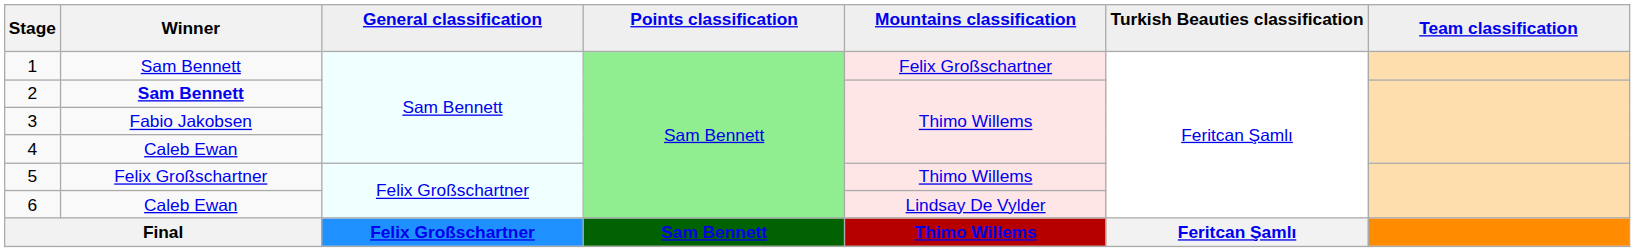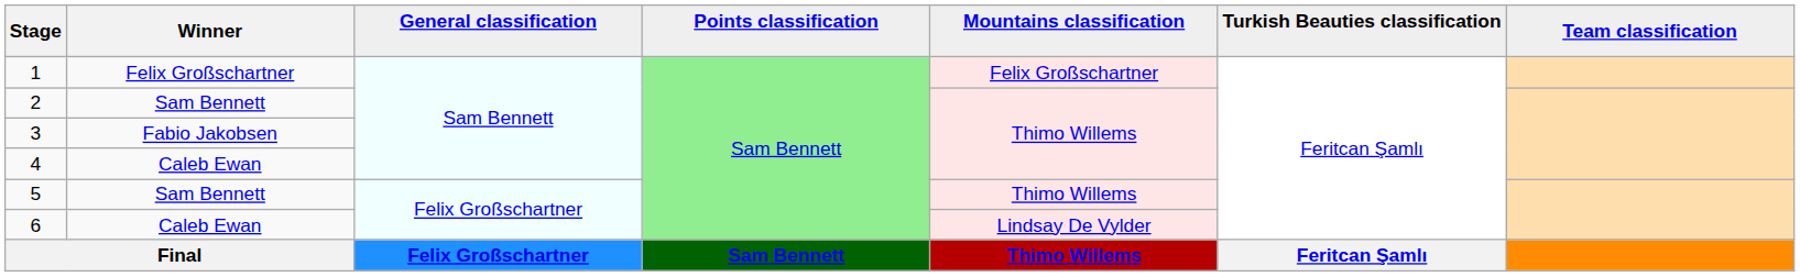 <table class="wikitable" style="text-align: center; font-size:smaller;">
 <tr>
 <th style="width:1%;">Stage</th>
 <th style="width:16.5%;">Winner</th>
 <th style="background:#efefef; width:16.5%;"><a href='#'>General classification</a><br><br></th>
 <th style="background:#efefef; width:16.5%;"><a href='#'>Points classification</a><br><br></th>
 <th style="background:#efefef; width:16.5%;"><a href='#'>Mountains classification</a><br><br></th>
 <th style="background:#efefef; width:16.5%;">Turkish Beauties classification<br><br></th>
 <th style="background:#efefef; width:16.5%;"><a href='#'>Team classification</a></th>
 </tr>
 <tr>
 <td>1</td>
-<td><a href='#'>Sam Bennett</a></td>
+<td><a href='#'>Felix Großschartner</a></td>
 <td style="background:azure;" rowspan=4><a href='#'>Sam Bennett</a></td>
 <td style="background:lightgreen;" rowspan=6><a href='#'>Sam Bennett</a></td>
 <td style="background:#FFE6E6;"><a href='#'>Felix Großschartner</a></td>
 <td style="background:white;" rowspan=6><a href='#'>Feritcan Şamlı</a></td>
 <td style="background:navajowhite;"></td>
 </tr>
 <tr>
 <td>2</td>
-<td><strong><a href='#'>Sam Bennett</a></strong></td>
+<td><a href='#'>Sam Bennett</a></td>
 <td style="background:#FFE6E6;" rowspan=3><a href='#'>Thimo Willems</a></td>
 <td style="background:navajowhite;" rowspan=3></td>
 </tr>
 <tr>
 <td>3</td>
 <td><a href='#'>Fabio Jakobsen</a></td>
 </tr>
 <tr>
 <td>4</td>
 <td><a href='#'>Caleb Ewan</a></td>
 </tr>
 <tr>
 <td>5</td>
-<td><a href='#'>Felix Großschartner</a></td>
+<td><a href='#'>Sam Bennett</a></td>
 <td style="background:azure;" rowspan=2><a href='#'>Felix Großschartner</a></td>
 <td style="background:#FFE6E6;"><a href='#'>Thimo Willems</a></td>
 <td style="background:navajowhite;" rowspan=2></td>
 </tr>
 <tr>
 <td>6</td>
 <td><a href='#'>Caleb Ewan</a></td>
 <td style="background:#FFE6E6;"><a href='#'>Lindsay De Vylder</a></td>
 </tr>
 <tr>
 <th colspan=2><strong>Final</strong></th>
 <th style="background:dodgerblue;"><a href='#'>Felix Großschartner</a></th>
 <th style="background:#006200;"><a href='#'>Sam Bennett</a></th>
 <th style="background:#B60000;"><a href='#'>Thimo Willems</a></th>
 <th style="background:offwhite;"><a href='#'>Feritcan Şamlı</a></th>
 <th style="background:#FF8C00;"></th>
 </tr>
 </table>
